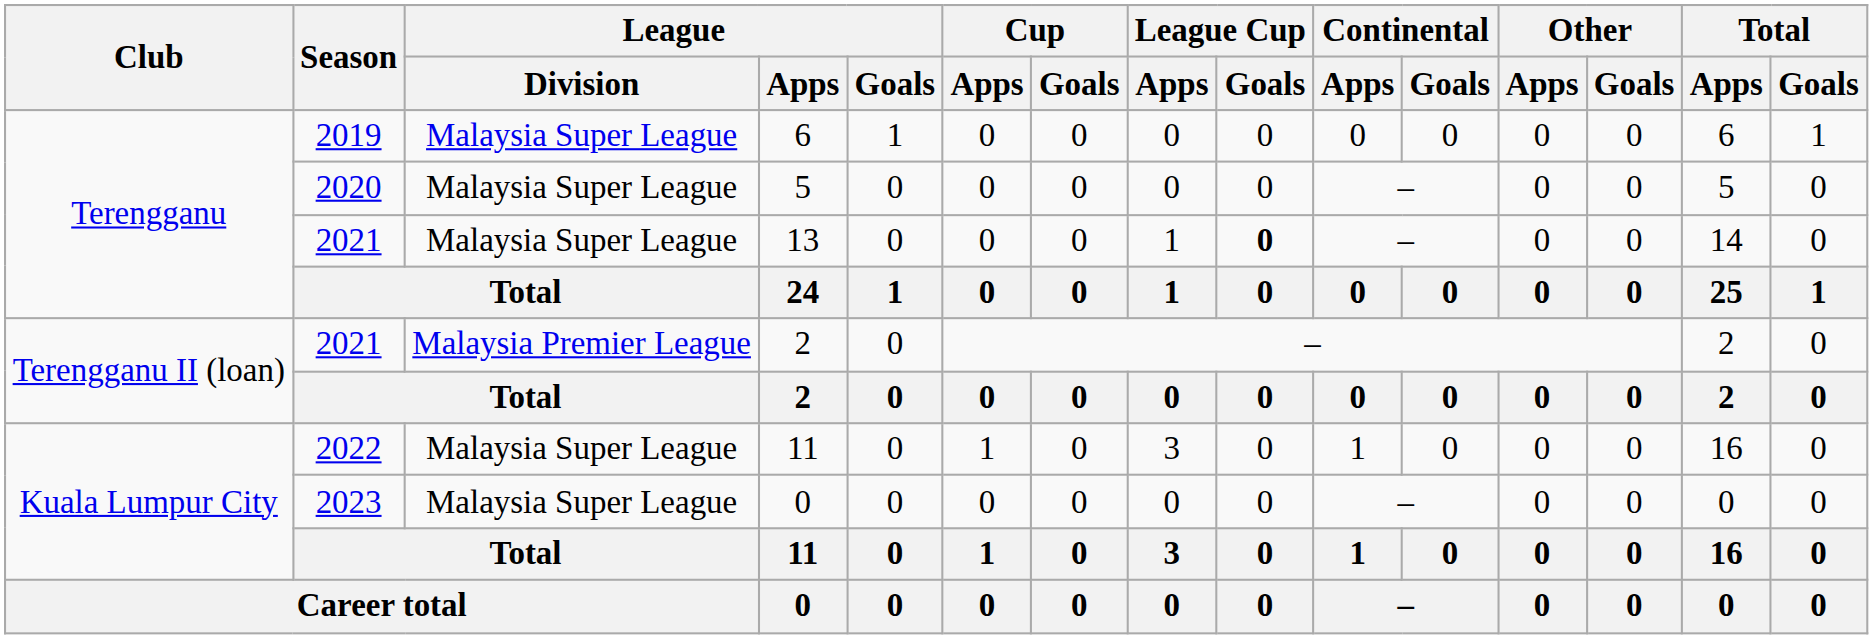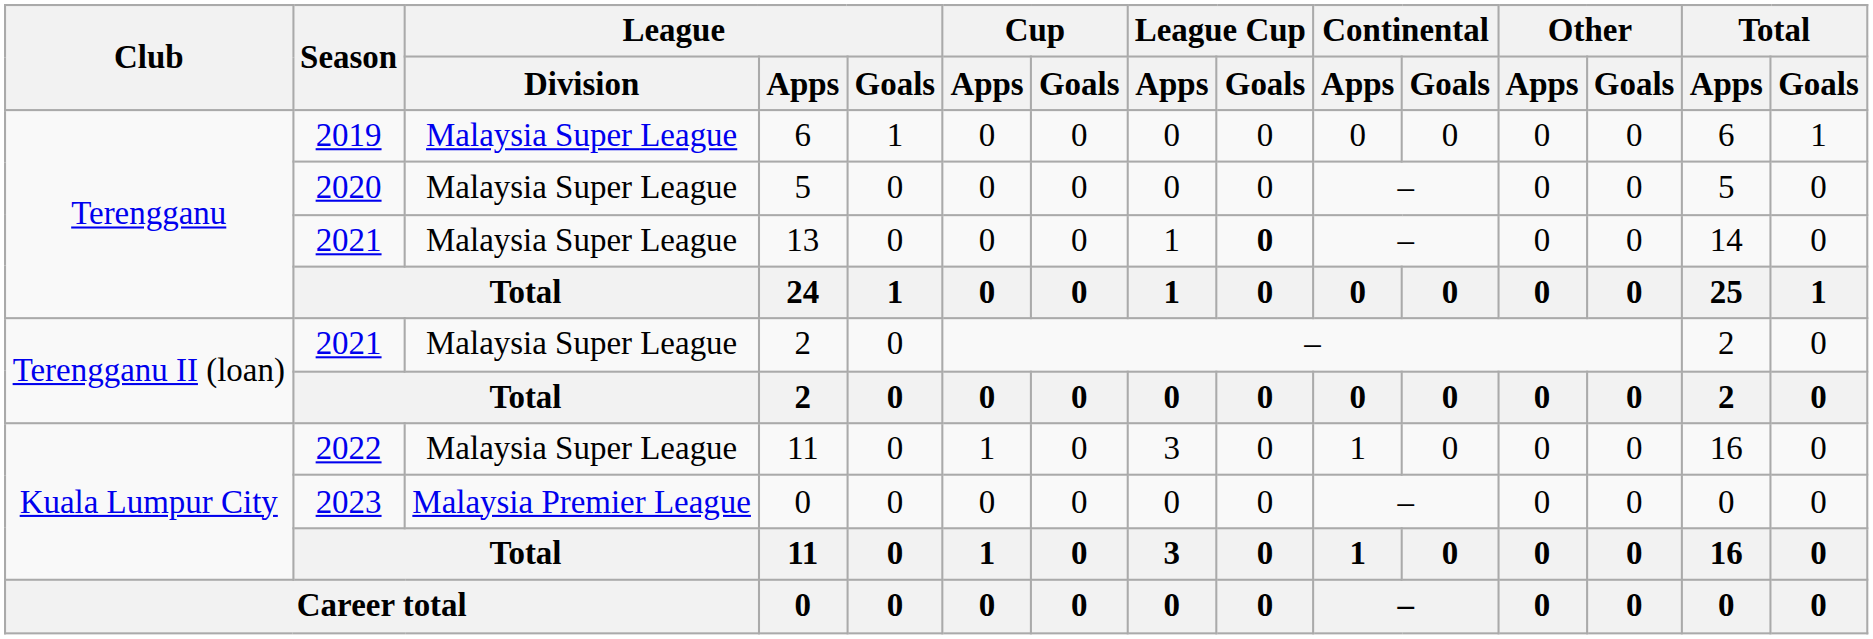 <table class=wikitable style=text-align:center>
 <tr>
 <th rowspan="2">Club</th>
 <th rowspan="2">Season</th>
 <th colspan="3">League</th>
 <th colspan="2">Cup</th>
 <th colspan="2">League Cup</th>
 <th colspan="2">Continental</th>
 <th colspan="2">Other</th>
 <th colspan="2">Total</th>
 </tr>
 <tr>
 <th>Division</th>
 <th>Apps</th>
 <th>Goals</th>
 <th>Apps</th>
 <th>Goals</th>
 <th>Apps</th>
 <th>Goals</th>
 <th>Apps</th>
 <th>Goals</th>
 <th>Apps</th>
 <th>Goals</th>
 <th>Apps</th>
 <th>Goals</th>
 </tr>
 <tr>
 <td rowspan="4" valign="center"><a href='#'>Terengganu</a></td>
 <td><a href='#'>2019</a></td>
 <td><a href='#'>Malaysia Super League</a></td>
 <td>6</td>
 <td>1</td>
 <td>0</td>
 <td>0</td>
 <td>0</td>
 <td>0</td>
 <td>0</td>
 <td>0</td>
 <td>0</td>
 <td>0</td>
 <td>6</td>
 <td>1</td>
 </tr>
 <tr>
 <td><a href='#'>2020</a></td>
 <td>Malaysia Super League</td>
 <td>5</td>
 <td>0</td>
 <td>0</td>
 <td>0</td>
 <td>0</td>
 <td>0</td>
 <td colspan="2">–</td>
 <td>0</td>
 <td>0</td>
 <td>5</td>
 <td>0</td>
 </tr>
 <tr>
 <td><a href='#'>2021</a></td>
 <td>Malaysia Super League</td>
 <td>13</td>
 <td>0</td>
 <td>0</td>
 <td>0</td>
 <td>1</td>
 <td><strong>0</strong></td>
 <td colspan="2">–</td>
 <td>0</td>
 <td>0</td>
 <td>14</td>
 <td>0</td>
 </tr>
 <tr>
 <th colspan="2">Total</th>
 <th>24</th>
 <th>1</th>
 <th>0</th>
 <th>0</th>
 <th>1</th>
 <th>0</th>
 <th>0</th>
 <th>0</th>
 <th>0</th>
 <th>0</th>
 <th>25</th>
 <th>1</th>
 </tr>
 <tr>
 <td rowspan="2" valign="center"><a href='#'>Terengganu II</a> (loan)</td>
 <td><a href='#'>2021</a></td>
-<td><a href='#'>Malaysia Premier League</a></td>
+<td>Malaysia Super League</td>
 <td>2</td>
 <td>0</td>
 <td colspan="8">–</td>
 <td>2</td>
 <td>0</td>
 </tr>
 <tr>
 <th colspan="2">Total</th>
 <th>2</th>
 <th>0</th>
 <th>0</th>
 <th>0</th>
 <th>0</th>
 <th>0</th>
 <th>0</th>
 <th>0</th>
 <th>0</th>
 <th>0</th>
 <th>2</th>
 <th>0</th>
 </tr>
 <tr>
 <td rowspan="3" valign="center"><a href='#'>Kuala Lumpur City</a></td>
 <td><a href='#'>2022</a></td>
 <td>Malaysia Super League</td>
 <td>11</td>
 <td>0</td>
 <td>1</td>
 <td>0</td>
 <td>3</td>
 <td>0</td>
 <td>1</td>
 <td>0</td>
 <td>0</td>
 <td>0</td>
 <td>16</td>
 <td>0</td>
 </tr>
 <tr>
 <td><a href='#'>2023</a></td>
-<td>Malaysia Super League</td>
+<td><a href='#'>Malaysia Premier League</a></td>
 <td>0</td>
 <td>0</td>
 <td>0</td>
 <td>0</td>
 <td>0</td>
 <td>0</td>
 <td colspan="2">–</td>
 <td>0</td>
 <td>0</td>
 <td>0</td>
 <td>0</td>
 </tr>
 <tr>
 <th colspan="2">Total</th>
 <th>11</th>
 <th>0</th>
 <th>1</th>
 <th>0</th>
 <th>3</th>
 <th>0</th>
 <th>1</th>
 <th>0</th>
 <th>0</th>
 <th>0</th>
 <th>16</th>
 <th>0</th>
 </tr>
 <tr>
 <th colspan=3>Career total</th>
 <th>0</th>
 <th>0</th>
 <th>0</th>
 <th>0</th>
 <th>0</th>
 <th>0</th>
 <th colspan="2">–</th>
 <th>0</th>
 <th>0</th>
 <th>0</th>
 <th>0</th>
 </tr>
 </table>
